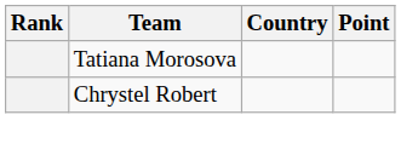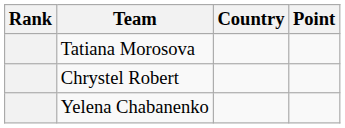 <table class="wikitable sortable">
 <tr>
 <th>Rank</th>
 <th>Team</th>
 <th>Country</th>
 <th>Point</th>
 </tr>
 <tr>
 <th></th>
 <td>Tatiana Morosova</td>
 <td></td>
 <td></td>
 </tr>
 <tr>
 <th></th>
 <td>Chrystel Robert</td>
 <td></td>
 <td></td>
 </tr>
+<tr>
+<th></th>
+<td>Yelena Chabanenko</td>
+<td></td>
+<td></td>
+</tr>
 </table>
